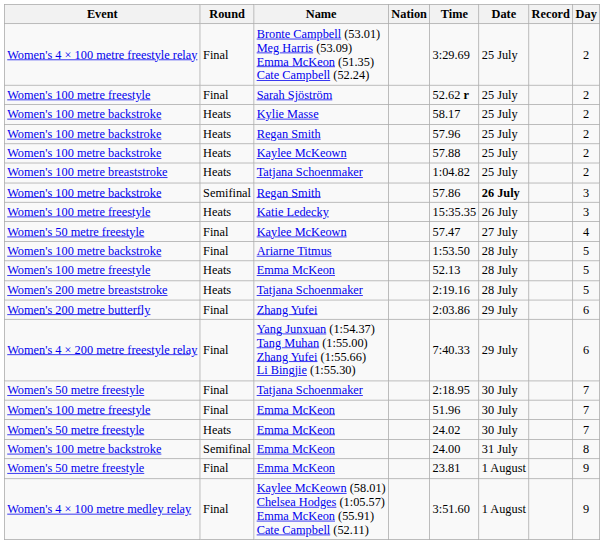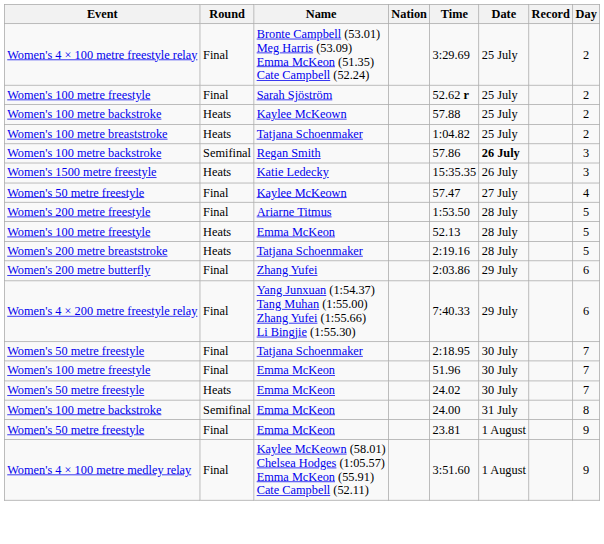 <table class="wikitable sortable">
 <tr>
 <th>Event</th>
 <th>Round</th>
 <th>Name</th>
 <th>Nation</th>
 <th>Time</th>
 <th>Date</th>
 <th>Record</th>
 <th>Day</th>
 </tr>
 <tr>
 <td><a href='#'>Women's 4 × 100 metre freestyle relay</a></td>
 <td>Final</td>
 <td><a href='#'>Bronte Campbell</a> (53.01)<br><a href='#'>Meg Harris</a> (53.09)<br><a href='#'>Emma McKeon</a> (51.35)<br><a href='#'>Cate Campbell</a> (52.24)</td>
 <td align=left></td>
 <td>3:29.69</td>
 <td>25 July</td>
 <td align=center></td>
 <td align=center>2</td>
 </tr>
 <tr>
 <td><a href='#'>Women's 100 metre freestyle</a></td>
 <td>Final</td>
 <td><a href='#'>Sarah Sjöström</a></td>
 <td align=left></td>
 <td>52.62 <strong>r</strong></td>
-<td>25 July</td>
-<td align=center></td>
-<td align=center>2</td>
-</tr>
-<tr>
-<td><a href='#'>Women's 100 metre backstroke</a></td>
-<td>Heats</td>
-<td><a href='#'>Kylie Masse</a></td>
-<td align=left></td>
-<td>58.17</td>
-<td>25 July</td>
-<td align=center></td>
-<td align=center>2</td>
-</tr>
-<tr>
-<td><a href='#'>Women's 100 metre backstroke</a></td>
-<td>Heats</td>
-<td><a href='#'>Regan Smith</a></td>
-<td align=left></td>
-<td>57.96</td>
 <td>25 July</td>
 <td align=center></td>
 <td align=center>2</td>
 </tr>
 <tr>
 <td><a href='#'>Women's 100 metre backstroke</a></td>
 <td>Heats</td>
 <td><a href='#'>Kaylee McKeown</a></td>
 <td align=left></td>
 <td>57.88</td>
 <td>25 July</td>
 <td align=center></td>
 <td align=center>2</td>
 </tr>
 <tr>
 <td><a href='#'>Women's 100 metre breaststroke</a></td>
 <td>Heats</td>
 <td><a href='#'>Tatjana Schoenmaker</a></td>
 <td align=left></td>
 <td>1:04.82</td>
 <td>25 July</td>
 <td align=center></td>
 <td align=center>2</td>
 </tr>
 <tr>
 <td><a href='#'>Women's 100 metre backstroke</a></td>
 <td>Semifinal</td>
 <td><a href='#'>Regan Smith</a></td>
 <td align=left></td>
 <td>57.86</td>
 <td><strong>26 July</strong></td>
 <td align=center></td>
 <td align=center>3</td>
 </tr>
 <tr>
-<td><a href='#'>Women's 100 metre freestyle</a></td>
+<td><a href='#'>Women's 1500 metre freestyle</a></td>
 <td>Heats</td>
 <td><a href='#'>Katie Ledecky</a></td>
 <td align=left></td>
 <td>15:35.35</td>
 <td>26 July</td>
 <td align=center></td>
 <td align=center>3</td>
 </tr>
 <tr>
 <td><a href='#'>Women's 50 metre freestyle</a></td>
 <td>Final</td>
 <td><a href='#'>Kaylee McKeown</a></td>
 <td align=left></td>
 <td>57.47</td>
 <td>27 July</td>
 <td align=center></td>
 <td align=center>4</td>
 </tr>
 <tr>
-<td><a href='#'>Women's 100 metre backstroke</a></td>
+<td><a href='#'>Women's 200 metre freestyle</a></td>
 <td>Final</td>
 <td><a href='#'>Ariarne Titmus</a></td>
 <td align=left></td>
 <td>1:53.50</td>
 <td>28 July</td>
 <td align=center></td>
 <td align=center>5</td>
 </tr>
 <tr>
 <td><a href='#'>Women's 100 metre freestyle</a></td>
 <td>Heats</td>
 <td><a href='#'>Emma McKeon</a></td>
 <td align=left></td>
 <td>52.13</td>
 <td>28 July</td>
 <td align=center></td>
 <td align=center>5</td>
 </tr>
 <tr>
 <td><a href='#'>Women's 200 metre breaststroke</a></td>
 <td>Heats</td>
 <td><a href='#'>Tatjana Schoenmaker</a></td>
 <td align=left></td>
 <td>2:19.16</td>
 <td>28 July</td>
 <td align=center></td>
 <td align=center>5</td>
 </tr>
 <tr>
 <td><a href='#'>Women's 200 metre butterfly</a></td>
 <td>Final</td>
 <td><a href='#'>Zhang Yufei</a></td>
 <td align=left></td>
 <td>2:03.86</td>
 <td>29 July</td>
 <td align=center></td>
 <td align=center>6</td>
 </tr>
 <tr>
 <td><a href='#'>Women's 4 × 200 metre freestyle relay</a></td>
 <td>Final</td>
 <td><a href='#'>Yang Junxuan</a> (1:54.37)<br><a href='#'>Tang Muhan</a> (1:55.00)<br><a href='#'>Zhang Yufei</a> (1:55.66)<br><a href='#'>Li Bingjie</a> (1:55.30)</td>
 <td></td>
 <td>7:40.33</td>
 <td>29 July</td>
 <td align=center></td>
 <td align=center>6</td>
 </tr>
 <tr>
 <td><a href='#'>Women's 50 metre freestyle</a></td>
 <td>Final</td>
 <td><a href='#'>Tatjana Schoenmaker</a></td>
 <td align=left></td>
 <td>2:18.95</td>
 <td>30 July</td>
 <td align=center></td>
 <td align=center>7</td>
 </tr>
 <tr>
 <td><a href='#'>Women's 100 metre freestyle</a></td>
 <td>Final</td>
 <td><a href='#'>Emma McKeon</a></td>
 <td align=left></td>
 <td>51.96</td>
 <td>30 July</td>
 <td align=center></td>
 <td align=center>7</td>
 </tr>
 <tr>
 <td><a href='#'>Women's 50 metre freestyle</a></td>
 <td>Heats</td>
 <td><a href='#'>Emma McKeon</a></td>
 <td align=left></td>
 <td>24.02</td>
 <td>30 July</td>
 <td align=center></td>
 <td align=center>7</td>
 </tr>
 <tr>
 <td><a href='#'>Women's 100 metre backstroke</a></td>
 <td>Semifinal</td>
 <td><a href='#'>Emma McKeon</a></td>
 <td align=left></td>
 <td>24.00</td>
 <td>31 July</td>
 <td align=center></td>
 <td align=center>8</td>
 </tr>
 <tr>
 <td><a href='#'>Women's 50 metre freestyle</a></td>
 <td>Final</td>
 <td><a href='#'>Emma McKeon</a></td>
 <td align=left></td>
 <td>23.81</td>
 <td>1 August</td>
 <td align=center></td>
 <td align=center>9</td>
 </tr>
 <tr>
 <td><a href='#'>Women's 4 × 100 metre medley relay</a></td>
 <td>Final</td>
 <td><a href='#'>Kaylee McKeown</a> (58.01)<br><a href='#'>Chelsea Hodges</a> (1:05.57)<br><a href='#'>Emma McKeon</a> (55.91)<br><a href='#'>Cate Campbell</a> (52.11)</td>
 <td align=left></td>
 <td>3:51.60</td>
 <td>1 August</td>
 <td align=center></td>
 <td align=center>9</td>
 </tr>
 </table>
